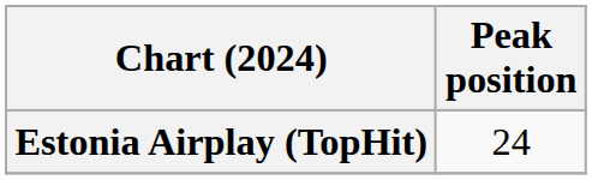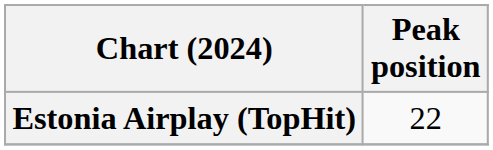 <table class="wikitable plainrowheaders sortable" style="text-align:center">
 <tr>
 <th scope="col">Chart (2024)</th>
 <th scope="col">Peak<br>position</th>
 </tr>
 <tr>
 <th scope="row">Estonia Airplay (TopHit)</th>
-<td>24</td>
+<td>22</td>
 </tr>
 <tr>
 </tr>
 </table>
